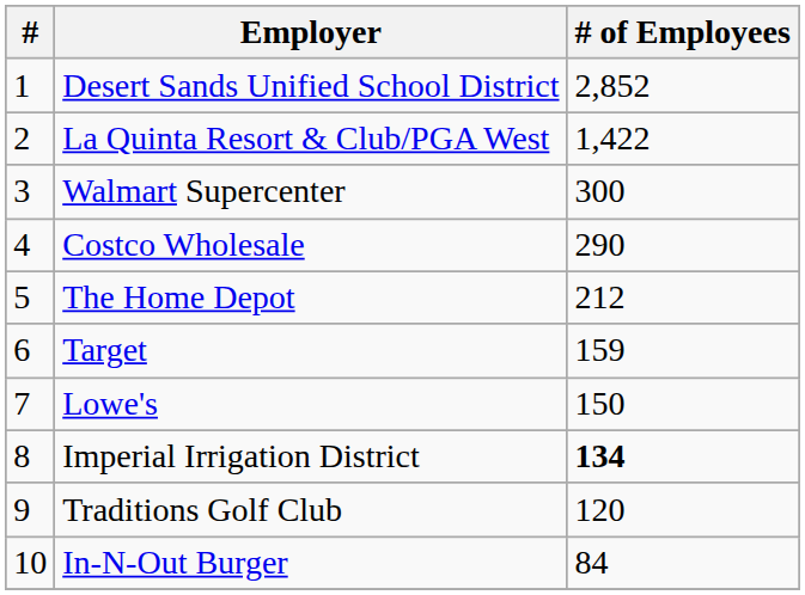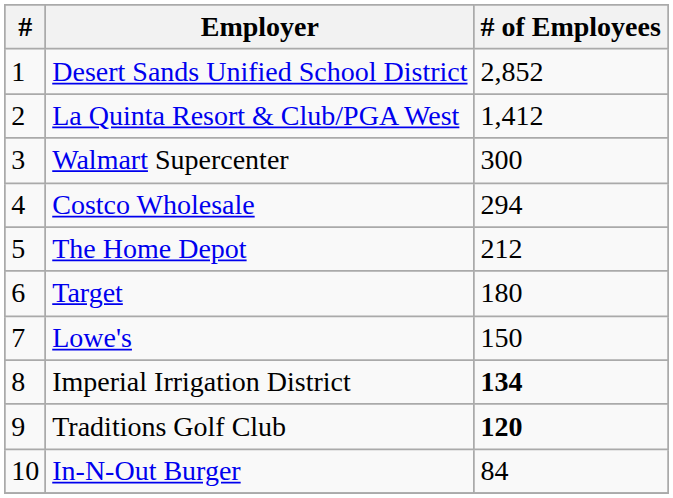 <table class="wikitable">
 <tr>
 <th>#</th>
 <th>Employer</th>
 <th># of Employees</th>
 </tr>
 <tr>
 <td>1</td>
 <td><a href='#'>Desert Sands Unified School District</a></td>
 <td>2,852</td>
 </tr>
 <tr>
 <td>2</td>
 <td><a href='#'>La Quinta Resort & Club/PGA West</a></td>
-<td>1,422</td>
+<td>1,412</td>
 </tr>
 <tr>
 <td>3</td>
 <td><a href='#'>Walmart</a> Supercenter</td>
 <td>300</td>
 </tr>
 <tr>
 <td>4</td>
 <td><a href='#'>Costco Wholesale</a></td>
-<td>290</td>
+<td>294</td>
 </tr>
 <tr>
 <td>5</td>
 <td><a href='#'>The Home Depot</a></td>
 <td>212</td>
 </tr>
 <tr>
 <td>6</td>
 <td><a href='#'>Target</a></td>
-<td>159</td>
+<td>180</td>
 </tr>
 <tr>
 <td>7</td>
 <td><a href='#'>Lowe's</a></td>
 <td>150</td>
 </tr>
 <tr>
 <td>8</td>
 <td>Imperial Irrigation District</td>
 <td><strong>134</strong></td>
 </tr>
 <tr>
 <td>9</td>
 <td>Traditions Golf Club</td>
-<td>120</td>
+<td><strong>120</strong></td>
 </tr>
 <tr>
 <td>10</td>
 <td><a href='#'>In-N-Out Burger</a></td>
 <td>84</td>
 </tr>
 <tr>
 </tr>
 </table>
